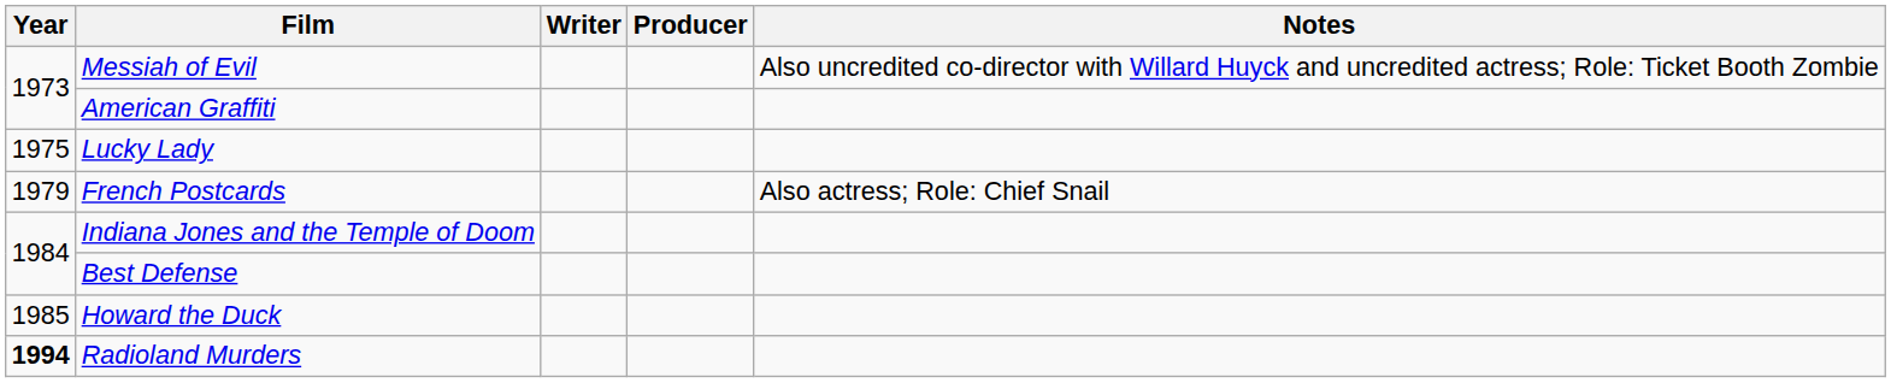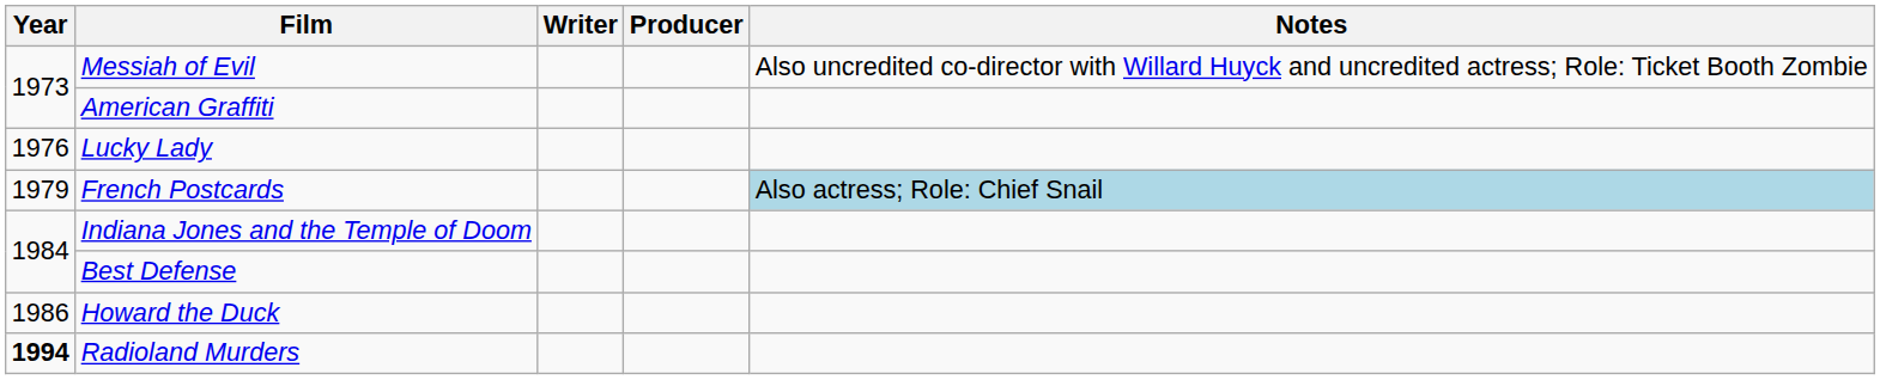 <table class="wikitable sortable">
 <tr>
 <th>Year</th>
 <th>Film</th>
 <th>Writer</th>
 <th>Producer</th>
 <th>Notes</th>
 </tr>
 <tr>
 <td rowspan=2>1973</td>
 <td><em><a href='#'>Messiah of Evil</a></em></td>
 <td></td>
 <td></td>
 <td>Also uncredited co-director with <a href='#'>Willard Huyck</a> and uncredited actress; Role: Ticket Booth Zombie</td>
 </tr>
 <tr>
 <td><em><a href='#'>American Graffiti</a></em></td>
 <td></td>
 <td></td>
 <td></td>
 </tr>
 <tr>
-<td>1975</td>
+<td>1976</td>
 <td><em><a href='#'>Lucky Lady</a></em></td>
 <td></td>
 <td></td>
 <td></td>
 </tr>
 <tr>
 <td>1979</td>
 <td><em><a href='#'>French Postcards</a></em></td>
 <td></td>
 <td></td>
-<td>Also actress; Role: Chief Snail</td>
+<td style="background: lightblue;">Also actress; Role: Chief Snail</td>
 </tr>
 <tr>
 <td rowspan=2>1984</td>
 <td><em><a href='#'>Indiana Jones and the Temple of Doom</a></em></td>
 <td></td>
 <td></td>
 <td></td>
 </tr>
 <tr>
 <td><em><a href='#'>Best Defense</a></em></td>
 <td></td>
 <td></td>
 <td></td>
 </tr>
 <tr>
-<td>1985</td>
+<td>1986</td>
 <td><em><a href='#'>Howard the Duck</a></em></td>
 <td></td>
 <td></td>
 <td></td>
 </tr>
 <tr>
 <td><strong>1994</strong></td>
 <td><em><a href='#'>Radioland Murders</a></em></td>
 <td></td>
 <td></td>
 <td></td>
 </tr>
 </table>
